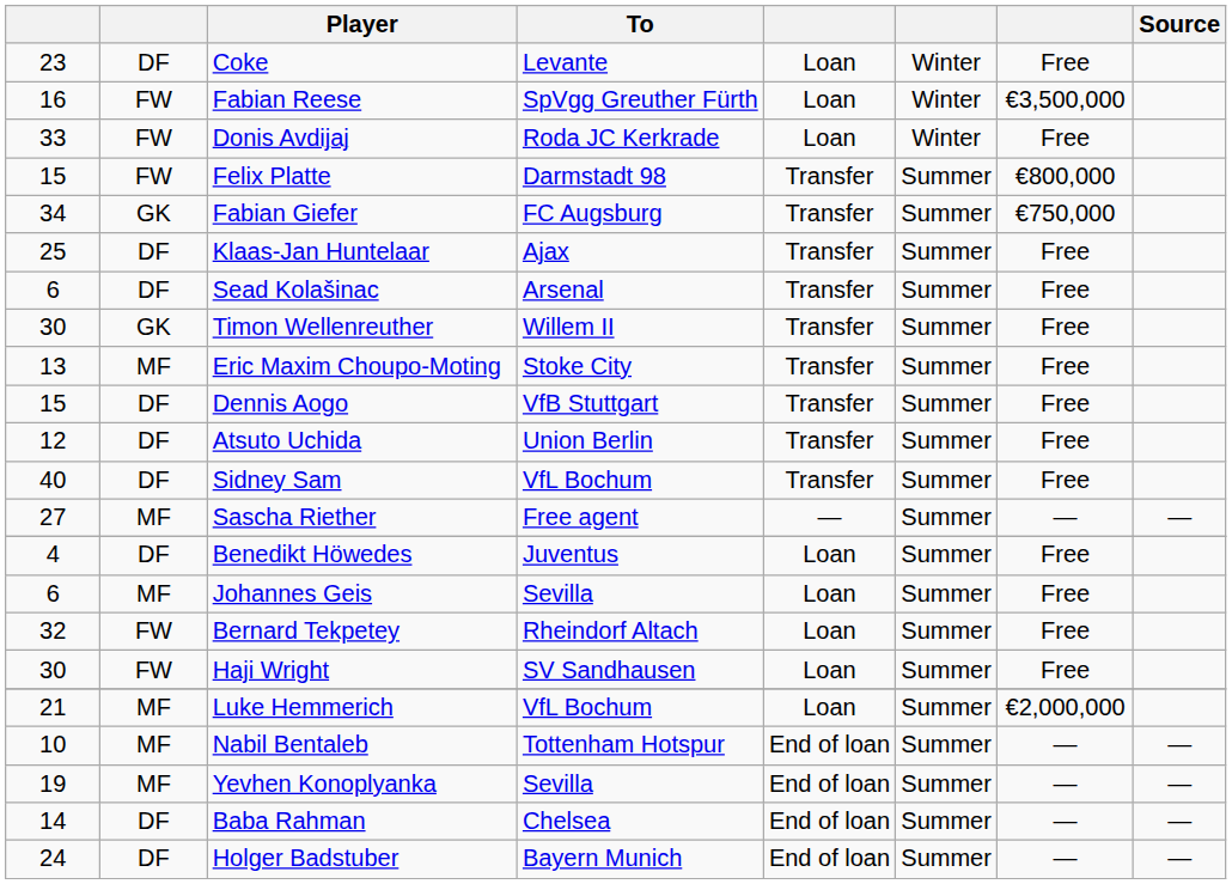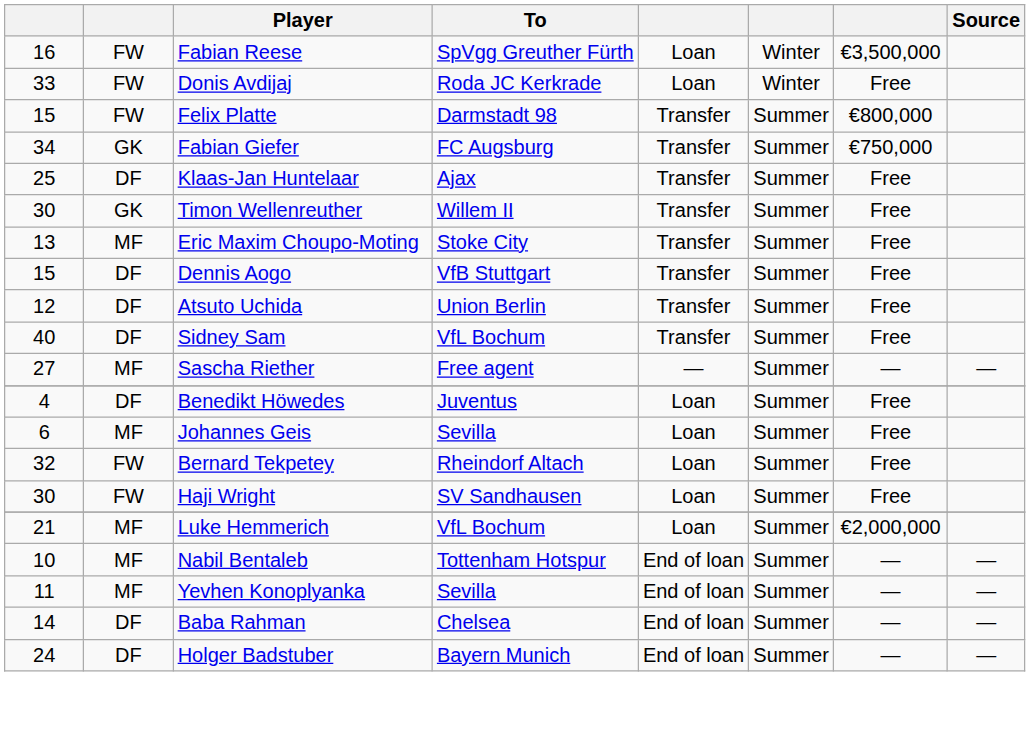 <table class="wikitable" style="text-align:center;">
 <tr>
 <th style="width:56px;"></th>
 <th style="width:64px;"></th>
 <th style="width:200px;">Player</th>
 <th>To</th>
 <th></th>
 <th></th>
 <th style="width:84px;"></th>
 <th>Source</th>
-</tr>
-<tr>
-<td>23</td>
-<td>DF</td>
-<td align="left"> <a href='#'>Coke</a></td>
-<td style="text-align:left"> <a href='#'>Levante</a></td>
-<td>Loan</td>
-<td>Winter</td>
-<td>Free</td>
-<td></td>
 </tr>
 <tr>
 <td>16</td>
 <td>FW</td>
 <td align="left"> <a href='#'>Fabian Reese</a></td>
 <td style="text-align:left"> <a href='#'>SpVgg Greuther Fürth</a></td>
 <td>Loan</td>
 <td>Winter</td>
 <td>€3,500,000</td>
 <td></td>
 </tr>
 <tr>
 <td>33</td>
 <td>FW</td>
 <td align="left"> <a href='#'>Donis Avdijaj</a></td>
 <td style="text-align:left"> <a href='#'>Roda JC Kerkrade</a></td>
 <td>Loan</td>
 <td>Winter</td>
 <td>Free</td>
 <td></td>
 </tr>
 <tr>
 <td>15</td>
 <td>FW</td>
 <td align="left"> <a href='#'>Felix Platte</a></td>
 <td style="text-align:left"> <a href='#'>Darmstadt 98</a></td>
 <td>Transfer</td>
 <td>Summer</td>
 <td>€800,000</td>
 <td></td>
 </tr>
 <tr>
 <td>34</td>
 <td>GK</td>
 <td align="left"> <a href='#'>Fabian Giefer</a></td>
 <td style="text-align:left"> <a href='#'>FC Augsburg</a></td>
 <td>Transfer</td>
 <td>Summer</td>
 <td>€750,000</td>
 <td></td>
 </tr>
 <tr>
 <td>25</td>
 <td>DF</td>
 <td align="left"> <a href='#'>Klaas-Jan Huntelaar</a></td>
 <td style="text-align:left"> <a href='#'>Ajax</a></td>
-<td>Transfer</td>
-<td>Summer</td>
-<td>Free</td>
-<td></td>
-</tr>
-<tr>
-<td>6</td>
-<td>DF</td>
-<td align="left"> <a href='#'>Sead Kolašinac</a></td>
-<td style="text-align:left"> <a href='#'>Arsenal</a></td>
 <td>Transfer</td>
 <td>Summer</td>
 <td>Free</td>
 <td></td>
 </tr>
 <tr>
 <td>30</td>
 <td>GK</td>
 <td align="left"> <a href='#'>Timon Wellenreuther</a></td>
 <td style="text-align:left"> <a href='#'>Willem II</a></td>
 <td>Transfer</td>
 <td>Summer</td>
 <td>Free</td>
 <td></td>
 </tr>
 <tr>
 <td>13</td>
 <td>MF</td>
 <td align="left"> <a href='#'>Eric Maxim Choupo-Moting</a></td>
 <td style="text-align:left"> <a href='#'>Stoke City</a></td>
 <td>Transfer</td>
 <td>Summer</td>
 <td>Free</td>
 <td></td>
 </tr>
 <tr>
 <td>15</td>
 <td>DF</td>
 <td align="left"> <a href='#'>Dennis Aogo</a></td>
 <td style="text-align:left"> <a href='#'>VfB Stuttgart</a></td>
 <td>Transfer</td>
 <td>Summer</td>
 <td>Free</td>
 <td></td>
 </tr>
 <tr>
 <td>12</td>
 <td>DF</td>
 <td align="left"> <a href='#'>Atsuto Uchida</a></td>
 <td style="text-align:left"> <a href='#'>Union Berlin</a></td>
 <td>Transfer</td>
 <td>Summer</td>
 <td>Free</td>
 <td></td>
 </tr>
 <tr>
 <td>40</td>
 <td>DF</td>
 <td align="left"> <a href='#'>Sidney Sam</a></td>
 <td style="text-align:left"> <a href='#'>VfL Bochum</a></td>
 <td>Transfer</td>
 <td>Summer</td>
 <td>Free</td>
 <td></td>
 </tr>
 <tr>
 <td>27</td>
 <td>MF</td>
 <td align="left"> <a href='#'>Sascha Riether</a></td>
 <td style="text-align:left"><a href='#'>Free agent</a></td>
 <td>—</td>
 <td>Summer</td>
 <td>—</td>
 <td>—</td>
 </tr>
 <tr>
 </tr>
 <tr>
 <td>4</td>
 <td>DF</td>
 <td align="left"> <a href='#'>Benedikt Höwedes</a></td>
 <td style="text-align:left"> <a href='#'>Juventus</a></td>
 <td>Loan</td>
 <td>Summer</td>
 <td>Free</td>
 <td></td>
 </tr>
 <tr>
 <td>6</td>
 <td>MF</td>
 <td align="left"> <a href='#'>Johannes Geis</a></td>
 <td style="text-align:left"> <a href='#'>Sevilla</a></td>
 <td>Loan</td>
 <td>Summer</td>
 <td>Free</td>
 <td></td>
 </tr>
 <tr>
 <td>32</td>
 <td>FW</td>
 <td align="left"> <a href='#'>Bernard Tekpetey</a></td>
 <td style="text-align:left"> <a href='#'>Rheindorf Altach</a></td>
 <td>Loan</td>
 <td>Summer</td>
 <td>Free</td>
 <td></td>
 </tr>
 <tr>
 <td>30</td>
 <td>FW</td>
 <td align="left"> <a href='#'>Haji Wright</a></td>
 <td style="text-align:left"> <a href='#'>SV Sandhausen</a></td>
 <td>Loan</td>
 <td>Summer</td>
 <td>Free</td>
 <td></td>
 </tr>
 <tr>
 </tr>
 <tr>
 <td>21</td>
 <td>MF</td>
 <td align="left"> <a href='#'>Luke Hemmerich</a></td>
 <td style="text-align:left"> <a href='#'>VfL Bochum</a></td>
 <td>Loan</td>
 <td>Summer</td>
 <td>€2,000,000</td>
 <td></td>
 </tr>
 <tr>
 <td>10</td>
 <td>MF</td>
 <td align="left"> <a href='#'>Nabil Bentaleb</a></td>
 <td style="text-align:left"> <a href='#'>Tottenham Hotspur</a></td>
 <td>End of loan</td>
 <td>Summer</td>
 <td>—</td>
 <td>—</td>
 </tr>
 <tr>
-<td>19</td>
+<td>11</td>
 <td>MF</td>
 <td align="left"> <a href='#'>Yevhen Konoplyanka</a></td>
 <td style="text-align:left"> <a href='#'>Sevilla</a></td>
 <td>End of loan</td>
 <td>Summer</td>
 <td>—</td>
 <td>—</td>
 </tr>
 <tr>
 <td>14</td>
 <td>DF</td>
 <td align="left"> <a href='#'>Baba Rahman</a></td>
 <td style="text-align:left"> <a href='#'>Chelsea</a></td>
 <td>End of loan</td>
 <td>Summer</td>
 <td>—</td>
 <td>—</td>
 </tr>
 <tr>
 <td>24</td>
 <td>DF</td>
 <td align="left"> <a href='#'>Holger Badstuber</a></td>
 <td style="text-align:left"> <a href='#'>Bayern Munich</a></td>
 <td>End of loan</td>
 <td>Summer</td>
 <td>—</td>
 <td>—</td>
 </tr>
 </table>
